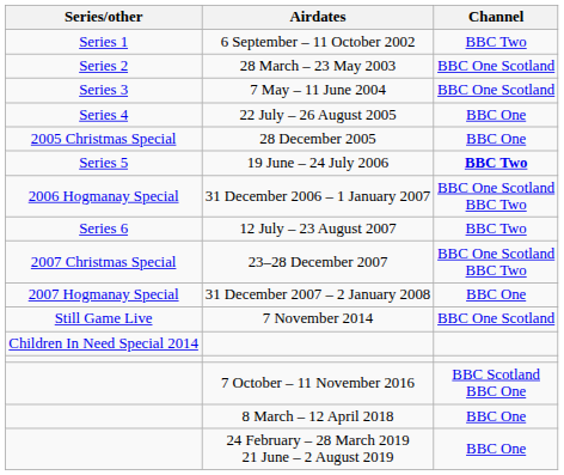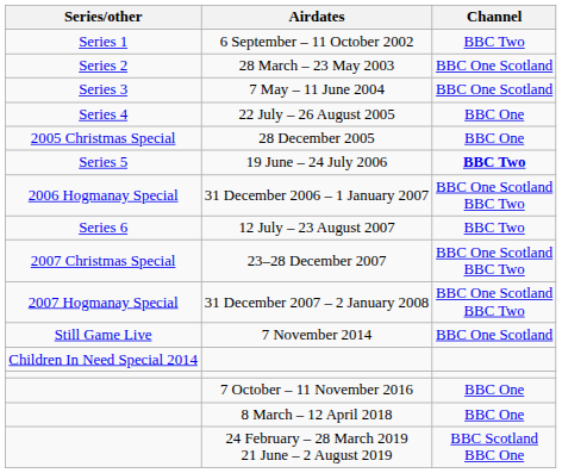 <table class="wikitable" style="text-align:center;">
 <tr>
 <th>Series/other</th>
 <th>Airdates</th>
 <th>Channel</th>
 </tr>
 <tr>
 <td><a href='#'>Series 1</a></td>
 <td>6 September – 11 October 2002</td>
 <td><a href='#'>BBC Two</a></td>
 </tr>
 <tr>
 <td><a href='#'>Series 2</a></td>
 <td>28 March – 23 May 2003</td>
 <td><a href='#'>BBC One Scotland</a></td>
 </tr>
 <tr>
 <td><a href='#'>Series 3</a></td>
 <td>7 May – 11 June 2004</td>
 <td><a href='#'>BBC One Scotland</a></td>
 </tr>
 <tr>
 <td><a href='#'>Series 4</a></td>
 <td>22 July – 26 August 2005</td>
 <td><a href='#'>BBC One</a></td>
 </tr>
 <tr>
 <td><a href='#'>2005 Christmas Special</a></td>
 <td>28 December 2005</td>
 <td><a href='#'>BBC One</a></td>
 </tr>
 <tr>
 <td><a href='#'>Series 5</a></td>
 <td>19 June – 24 July 2006</td>
 <td><strong><a href='#'>BBC Two</a></strong></td>
 </tr>
 <tr>
 <td><a href='#'>2006 Hogmanay Special</a></td>
 <td>31 December 2006 – 1 January 2007</td>
 <td><a href='#'>BBC One Scotland</a><br><a href='#'>BBC Two</a></td>
 </tr>
 <tr>
 <td><a href='#'>Series 6</a></td>
 <td>12 July – 23 August 2007</td>
 <td><a href='#'>BBC Two</a></td>
 </tr>
 <tr>
 <td><a href='#'>2007 Christmas Special</a></td>
 <td>23–28 December 2007</td>
 <td><a href='#'>BBC One Scotland</a><br><a href='#'>BBC Two</a></td>
 </tr>
 <tr>
 <td><a href='#'>2007 Hogmanay Special</a></td>
 <td>31 December 2007 – 2 January 2008</td>
-<td><a href='#'>BBC One</a></td>
+<td><a href='#'>BBC One Scotland</a><br><a href='#'>BBC Two</a></td>
 </tr>
 <tr>
 <td><a href='#'>Still Game Live</a></td>
 <td>7 November 2014</td>
 <td><a href='#'>BBC One Scotland</a></td>
 </tr>
 <tr>
 <td><a href='#'>Children In Need Special 2014</a></td>
 <td></td>
 <td></td>
 </tr>
 <tr>
 <td></td>
 <td></td>
 <td></td>
 </tr>
 <tr>
 <td></td>
 <td>7 October – 11 November 2016</td>
-<td><a href='#'>BBC Scotland</a><br><a href='#'>BBC One</a></td>
+<td><a href='#'>BBC One</a></td>
 </tr>
 <tr>
 <td></td>
 <td>8 March – 12 April 2018</td>
 <td><a href='#'>BBC One</a></td>
 </tr>
 <tr>
 <td></td>
 <td>24 February – 28 March 2019<br>21 June – 2 August 2019</td>
-<td><a href='#'>BBC One</a></td>
+<td><a href='#'>BBC Scotland</a><br><a href='#'>BBC One</a></td>
 </tr>
 </table>
